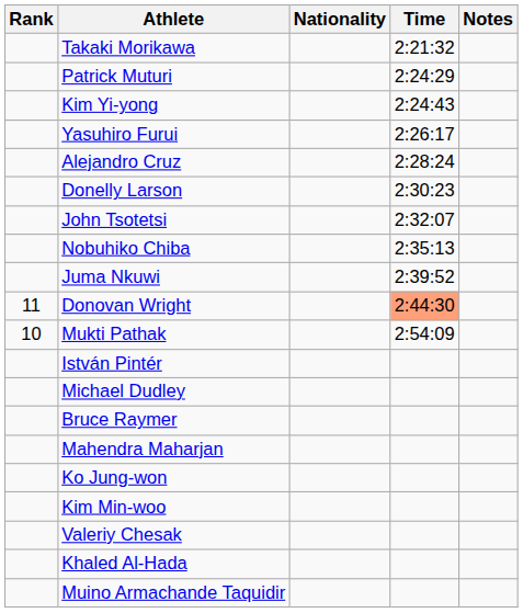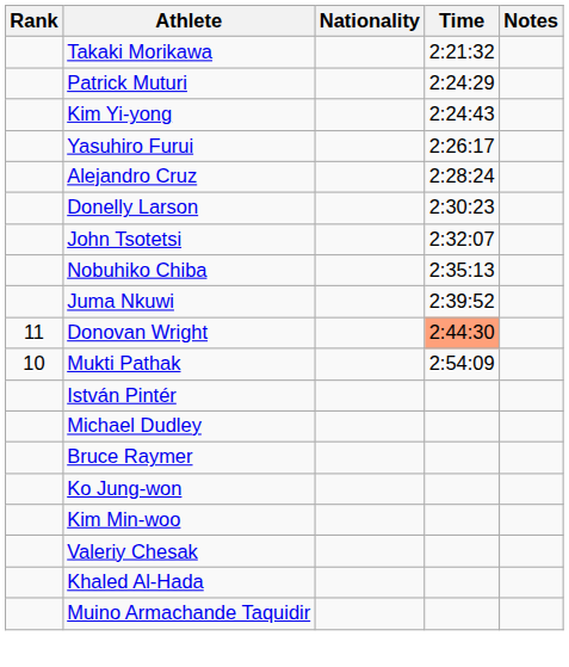 <table class="wikitable sortable" style="text-align:center">
 <tr>
 <th>Rank</th>
 <th>Athlete</th>
 <th>Nationality</th>
 <th>Time</th>
 <th>Notes</th>
 </tr>
 <tr>
 <td></td>
 <td align=left><a href='#'>Takaki Morikawa</a></td>
 <td align=left></td>
 <td>2:21:32</td>
 <td></td>
 </tr>
 <tr>
 <td></td>
 <td align=left><a href='#'>Patrick Muturi</a></td>
 <td align=left></td>
 <td>2:24:29</td>
 <td></td>
 </tr>
 <tr>
 <td></td>
 <td align=left><a href='#'>Kim Yi-yong</a></td>
 <td align=left></td>
 <td>2:24:43</td>
 <td></td>
 </tr>
 <tr>
 <td></td>
 <td align=left><a href='#'>Yasuhiro Furui</a></td>
 <td align=left></td>
 <td>2:26:17</td>
 <td></td>
 </tr>
 <tr>
 <td></td>
 <td align=left><a href='#'>Alejandro Cruz</a></td>
 <td align=left></td>
 <td>2:28:24</td>
 <td></td>
 </tr>
 <tr>
 <td></td>
 <td align=left><a href='#'>Donelly Larson</a></td>
 <td align=left></td>
 <td>2:30:23</td>
 <td></td>
 </tr>
 <tr>
 <td></td>
 <td align=left><a href='#'>John Tsotetsi</a></td>
 <td align=left></td>
 <td>2:32:07</td>
 <td></td>
 </tr>
 <tr>
 <td></td>
 <td align=left><a href='#'>Nobuhiko Chiba</a></td>
 <td align=left></td>
 <td>2:35:13</td>
 <td></td>
 </tr>
 <tr>
 <td></td>
 <td align=left><a href='#'>Juma Nkuwi</a></td>
 <td align=left></td>
 <td>2:39:52</td>
 <td></td>
 </tr>
 <tr>
 <td>11</td>
 <td align=left><a href='#'>Donovan Wright</a></td>
 <td align=left></td>
 <td style="background: lightsalmon;">2:44:30</td>
 <td></td>
 </tr>
 <tr>
 <td>10</td>
 <td align=left><a href='#'>Mukti Pathak</a></td>
 <td align=left></td>
 <td>2:54:09</td>
 <td></td>
 </tr>
 <tr>
 <td></td>
 <td align=left><a href='#'>István Pintér</a></td>
 <td align=left></td>
 <td></td>
 <td></td>
 </tr>
 <tr>
 <td></td>
 <td align=left><a href='#'>Michael Dudley</a></td>
 <td align=left></td>
 <td></td>
 <td></td>
 </tr>
 <tr>
 <td></td>
 <td align=left><a href='#'>Bruce Raymer</a></td>
 <td align=left></td>
 <td></td>
 <td></td>
 </tr>
 <tr>
 <td></td>
-<td align=left><a href='#'>Mahendra Maharjan</a></td>
-<td align=left></td>
-<td></td>
-<td></td>
-</tr>
-<tr>
-<td></td>
 <td align=left><a href='#'>Ko Jung-won</a></td>
 <td align=left></td>
 <td></td>
 <td></td>
 </tr>
 <tr>
 <td></td>
 <td align=left><a href='#'>Kim Min-woo</a></td>
 <td align=left></td>
 <td></td>
 <td></td>
 </tr>
 <tr>
 <td></td>
 <td align=left><a href='#'>Valeriy Chesak</a></td>
 <td align=left></td>
 <td></td>
 <td></td>
 </tr>
 <tr>
 <td></td>
 <td align=left><a href='#'>Khaled Al-Hada</a></td>
 <td align=left></td>
 <td></td>
 <td></td>
 </tr>
 <tr>
 <td></td>
 <td align=left><a href='#'>Muino Armachande Taquidir</a></td>
 <td align=left></td>
 <td></td>
 <td></td>
 </tr>
 </table>
